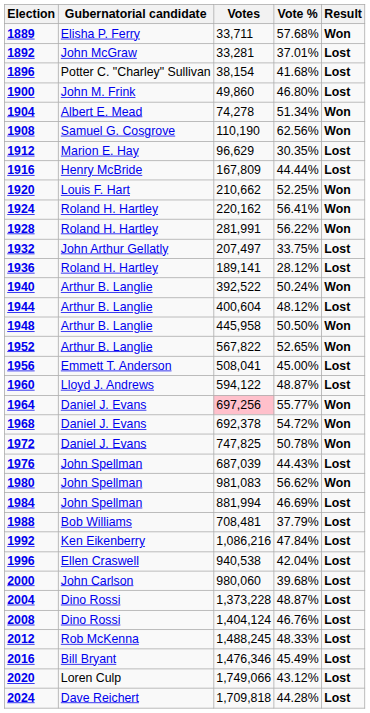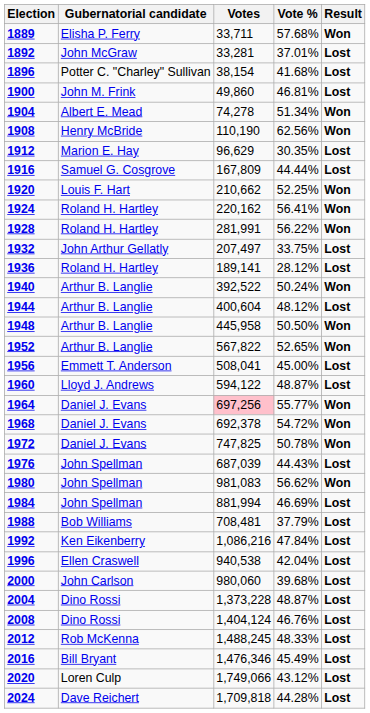 <table class="wikitable">
 <tr>
 <th>Election</th>
 <th>Gubernatorial candidate</th>
 <th>Votes</th>
 <th>Vote %</th>
 <th>Result</th>
 </tr>
 <tr>
 <td><strong><a href='#'>1889</a></strong></td>
 <td><a href='#'>Elisha P. Ferry</a></td>
 <td>33,711</td>
 <td>57.68%</td>
 <td><strong>Won</strong> </td>
 </tr>
 <tr>
 <td><strong><a href='#'>1892</a></strong></td>
 <td><a href='#'>John McGraw</a></td>
 <td>33,281</td>
 <td>37.01%</td>
 <td><strong>Lost</strong> </td>
 </tr>
 <tr>
 <td><strong><a href='#'>1896</a></strong></td>
 <td>Potter C. "Charley" Sullivan</td>
 <td>38,154</td>
 <td>41.68%</td>
 <td><strong>Lost</strong> </td>
 </tr>
 <tr>
 <td><strong><a href='#'>1900</a></strong></td>
 <td><a href='#'>John M. Frink</a></td>
 <td>49,860</td>
-<td>46.80%</td>
+<td>46.81%</td>
 <td><strong>Lost</strong> </td>
 </tr>
 <tr>
 <td><strong><a href='#'>1904</a></strong></td>
 <td><a href='#'>Albert E. Mead</a></td>
 <td>74,278</td>
 <td>51.34%</td>
 <td><strong>Won</strong> </td>
 </tr>
 <tr>
 <td><strong><a href='#'>1908</a></strong></td>
-<td><a href='#'>Samuel G. Cosgrove</a></td>
+<td><a href='#'>Henry McBride</a></td>
 <td>110,190</td>
 <td>62.56%</td>
 <td><strong>Won</strong> </td>
 </tr>
 <tr>
 <td><strong><a href='#'>1912</a></strong></td>
 <td><a href='#'>Marion E. Hay</a></td>
 <td>96,629</td>
 <td>30.35%</td>
 <td><strong>Lost</strong> </td>
 </tr>
 <tr>
 <td><strong><a href='#'>1916</a></strong></td>
-<td><a href='#'>Henry McBride</a></td>
+<td><a href='#'>Samuel G. Cosgrove</a></td>
 <td>167,809</td>
 <td>44.44%</td>
 <td><strong>Lost</strong> </td>
 </tr>
 <tr>
 <td><strong><a href='#'>1920</a></strong></td>
 <td><a href='#'>Louis F. Hart</a></td>
 <td>210,662</td>
 <td>52.25%</td>
 <td><strong>Won</strong> </td>
 </tr>
 <tr>
 <td><strong><a href='#'>1924</a></strong></td>
 <td><a href='#'>Roland H. Hartley</a></td>
 <td>220,162</td>
 <td>56.41%</td>
 <td><strong>Won</strong> </td>
 </tr>
 <tr>
 <td><strong><a href='#'>1928</a></strong></td>
 <td><a href='#'>Roland H. Hartley</a></td>
 <td>281,991</td>
 <td>56.22%</td>
 <td><strong>Won</strong> </td>
 </tr>
 <tr>
 <td><strong><a href='#'>1932</a></strong></td>
 <td><a href='#'>John Arthur Gellatly</a></td>
 <td>207,497</td>
 <td>33.75%</td>
 <td><strong>Lost</strong> </td>
 </tr>
 <tr>
 <td><strong><a href='#'>1936</a></strong></td>
 <td><a href='#'>Roland H. Hartley</a></td>
 <td>189,141</td>
 <td>28.12%</td>
 <td><strong>Lost</strong> </td>
 </tr>
 <tr>
 <td><strong><a href='#'>1940</a></strong></td>
 <td><a href='#'>Arthur B. Langlie</a></td>
 <td>392,522</td>
 <td>50.24%</td>
 <td><strong>Won</strong> </td>
 </tr>
 <tr>
 <td><strong><a href='#'>1944</a></strong></td>
 <td><a href='#'>Arthur B. Langlie</a></td>
 <td>400,604</td>
 <td>48.12%</td>
 <td><strong>Lost</strong> </td>
 </tr>
 <tr>
 <td><strong><a href='#'>1948</a></strong></td>
 <td><a href='#'>Arthur B. Langlie</a></td>
 <td>445,958</td>
 <td>50.50%</td>
 <td><strong>Won</strong> </td>
 </tr>
 <tr>
 <td><strong><a href='#'>1952</a></strong></td>
 <td><a href='#'>Arthur B. Langlie</a></td>
 <td>567,822</td>
 <td>52.65%</td>
 <td><strong>Won</strong> </td>
 </tr>
 <tr>
 <td><strong><a href='#'>1956</a></strong></td>
 <td><a href='#'>Emmett T. Anderson</a></td>
 <td>508,041</td>
 <td>45.00%</td>
 <td><strong>Lost</strong> </td>
 </tr>
 <tr>
 <td><strong><a href='#'>1960</a></strong></td>
 <td><a href='#'>Lloyd J. Andrews</a></td>
 <td>594,122</td>
 <td>48.87%</td>
 <td><strong>Lost</strong> </td>
 </tr>
 <tr>
 <td><strong><a href='#'>1964</a></strong></td>
 <td><a href='#'>Daniel J. Evans</a></td>
 <td style="background: pink;">697,256</td>
 <td>55.77%</td>
 <td><strong>Won</strong> </td>
 </tr>
 <tr>
 <td><strong><a href='#'>1968</a></strong></td>
 <td><a href='#'>Daniel J. Evans</a></td>
 <td>692,378</td>
 <td>54.72%</td>
 <td><strong>Won</strong> </td>
 </tr>
 <tr>
 <td><strong><a href='#'>1972</a></strong></td>
 <td><a href='#'>Daniel J. Evans</a></td>
 <td>747,825</td>
 <td>50.78%</td>
 <td><strong>Won</strong> </td>
 </tr>
 <tr>
 <td><strong><a href='#'>1976</a></strong></td>
 <td><a href='#'>John Spellman</a></td>
 <td>687,039</td>
 <td>44.43%</td>
 <td><strong>Lost</strong> </td>
 </tr>
 <tr>
 <td><strong><a href='#'>1980</a></strong></td>
 <td><a href='#'>John Spellman</a></td>
 <td>981,083</td>
 <td>56.62%</td>
 <td><strong>Won</strong> </td>
 </tr>
 <tr>
 <td><strong><a href='#'>1984</a></strong></td>
 <td><a href='#'>John Spellman</a></td>
 <td>881,994</td>
 <td>46.69%</td>
 <td><strong>Lost</strong> </td>
 </tr>
 <tr>
 <td><strong><a href='#'>1988</a></strong></td>
 <td><a href='#'>Bob Williams</a></td>
 <td>708,481</td>
 <td>37.79%</td>
 <td><strong>Lost</strong> </td>
 </tr>
 <tr>
 <td><strong><a href='#'>1992</a></strong></td>
 <td><a href='#'>Ken Eikenberry</a></td>
 <td>1,086,216</td>
 <td>47.84%</td>
 <td><strong>Lost</strong> </td>
 </tr>
 <tr>
 <td><strong><a href='#'>1996</a></strong></td>
 <td><a href='#'>Ellen Craswell</a></td>
 <td>940,538</td>
 <td>42.04%</td>
 <td><strong>Lost</strong> </td>
 </tr>
 <tr>
 <td><strong><a href='#'>2000</a></strong></td>
 <td><a href='#'>John Carlson</a></td>
 <td>980,060</td>
 <td>39.68%</td>
 <td><strong>Lost</strong> </td>
 </tr>
 <tr>
 <td><strong><a href='#'>2004</a></strong></td>
 <td><a href='#'>Dino Rossi</a></td>
 <td>1,373,228</td>
 <td>48.87%</td>
 <td><strong>Lost</strong> </td>
 </tr>
 <tr>
 <td><strong><a href='#'>2008</a></strong></td>
 <td><a href='#'>Dino Rossi</a></td>
 <td>1,404,124</td>
 <td>46.76%</td>
 <td><strong>Lost</strong> </td>
 </tr>
 <tr>
 <td><strong><a href='#'>2012</a></strong></td>
 <td><a href='#'>Rob McKenna</a></td>
 <td>1,488,245</td>
 <td>48.33%</td>
 <td><strong>Lost</strong> </td>
 </tr>
 <tr>
 <td><strong><a href='#'>2016</a></strong></td>
 <td><a href='#'>Bill Bryant</a></td>
 <td>1,476,346</td>
 <td>45.49%</td>
 <td><strong>Lost</strong> </td>
 </tr>
 <tr>
 <td><strong><a href='#'>2020</a></strong></td>
 <td>Loren Culp</td>
 <td>1,749,066</td>
 <td>43.12%</td>
 <td><strong>Lost</strong> </td>
 </tr>
 <tr>
 <td><strong><a href='#'>2024</a></strong></td>
 <td><a href='#'>Dave Reichert</a></td>
 <td>1,709,818</td>
 <td>44.28%</td>
 <td><strong>Lost</strong> </td>
 </tr>
 </table>
